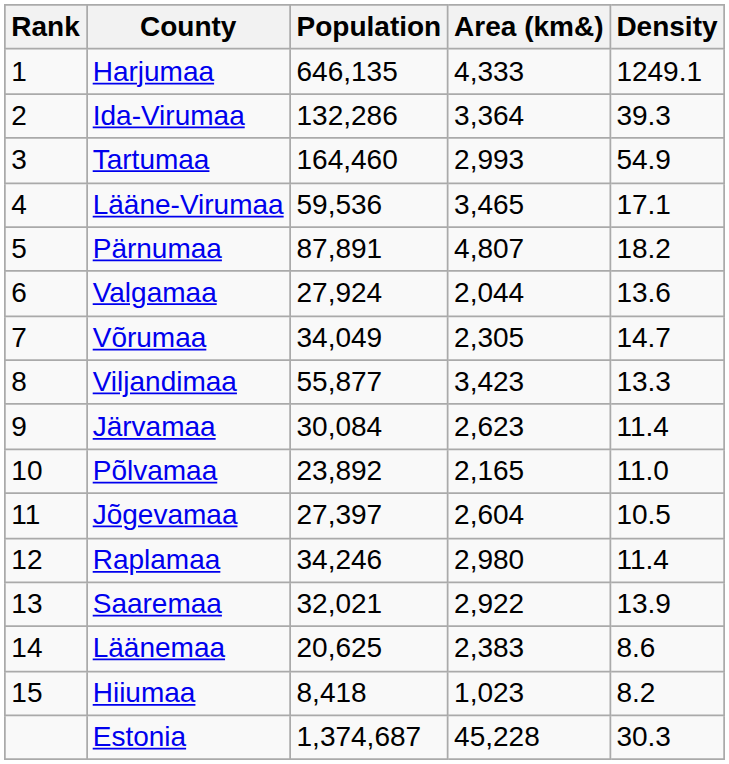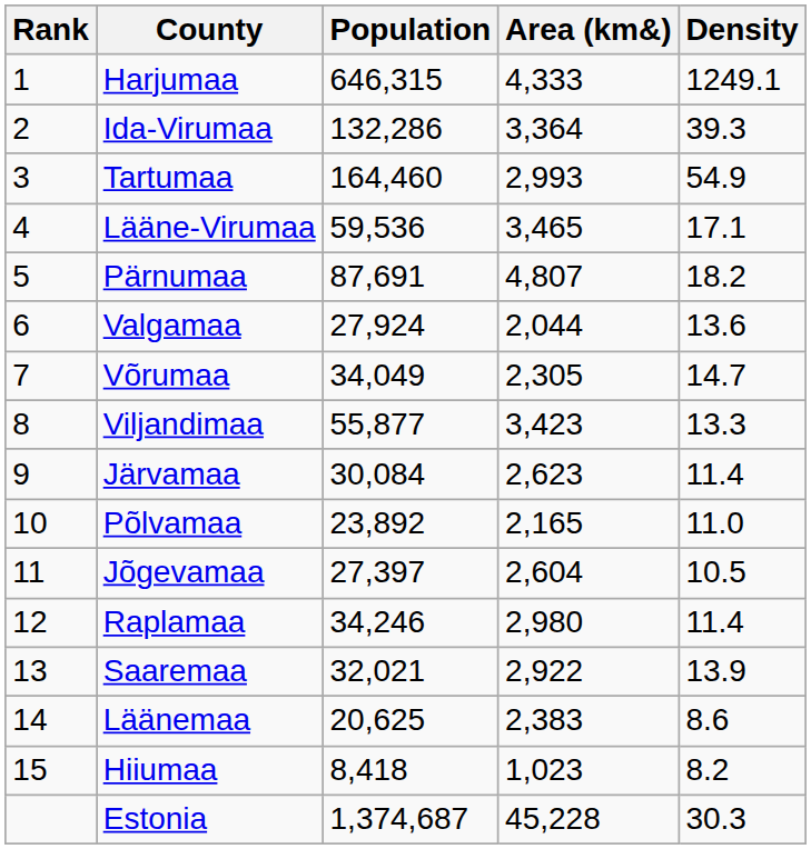 <table class="wikitable">
 <tr>
 <th>Rank</th>
 <th>County</th>
 <th>Population</th>
 <th>Area (km&)</th>
 <th>Density</th>
 </tr>
 <tr>
 <td>1</td>
 <td><a href='#'>Harjumaa</a></td>
-<td>646,135</td>
+<td>646,315</td>
 <td>4,333</td>
 <td>1249.1</td>
 </tr>
 <tr>
 <td>2</td>
 <td><a href='#'>Ida-Virumaa</a></td>
 <td>132,286</td>
 <td>3,364</td>
 <td>39.3</td>
 </tr>
 <tr>
 <td>3</td>
 <td><a href='#'>Tartumaa</a></td>
 <td>164,460</td>
 <td>2,993</td>
 <td>54.9</td>
 </tr>
 <tr>
 <td>4</td>
 <td><a href='#'>Lääne-Virumaa</a></td>
 <td>59,536</td>
 <td>3,465</td>
 <td>17.1</td>
 </tr>
 <tr>
 <td>5</td>
 <td><a href='#'>Pärnumaa</a></td>
-<td>87,891</td>
+<td>87,691</td>
 <td>4,807</td>
 <td>18.2</td>
 </tr>
 <tr>
 <td>6</td>
 <td><a href='#'>Valgamaa</a></td>
 <td>27,924</td>
 <td>2,044</td>
 <td>13.6</td>
 </tr>
 <tr>
 <td>7</td>
 <td><a href='#'>Võrumaa</a></td>
 <td>34,049</td>
 <td>2,305</td>
 <td>14.7</td>
 </tr>
 <tr>
 <td>8</td>
 <td><a href='#'>Viljandimaa</a></td>
 <td>55,877</td>
 <td>3,423</td>
 <td>13.3</td>
 </tr>
 <tr>
 <td>9</td>
 <td><a href='#'>Järvamaa</a></td>
 <td>30,084</td>
 <td>2,623</td>
 <td>11.4</td>
 </tr>
 <tr>
 <td>10</td>
 <td><a href='#'>Põlvamaa</a></td>
 <td>23,892</td>
 <td>2,165</td>
 <td>11.0</td>
 </tr>
 <tr>
 <td>11</td>
 <td><a href='#'>Jõgevamaa</a></td>
 <td>27,397</td>
 <td>2,604</td>
 <td>10.5</td>
 </tr>
 <tr>
 <td>12</td>
 <td><a href='#'>Raplamaa</a></td>
 <td>34,246</td>
 <td>2,980</td>
 <td>11.4</td>
 </tr>
 <tr>
 <td>13</td>
 <td><a href='#'>Saaremaa</a></td>
 <td>32,021</td>
 <td>2,922</td>
 <td>13.9</td>
 </tr>
 <tr>
 <td>14</td>
 <td><a href='#'>Läänemaa</a></td>
 <td>20,625</td>
 <td>2,383</td>
 <td>8.6</td>
 </tr>
 <tr>
 <td>15</td>
 <td><a href='#'>Hiiumaa</a></td>
 <td>8,418</td>
 <td>1,023</td>
 <td>8.2</td>
 </tr>
 <tr>
 <td></td>
 <td><a href='#'>Estonia</a></td>
 <td>1,374,687</td>
 <td>45,228</td>
 <td>30.3</td>
 </tr>
 </table>
